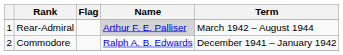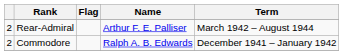 <table class="wikitable">
 <tr>
 <th></th>
 <th>Rank</th>
 <th>Flag</th>
 <th>Name</th>
 <th>Term</th>
 </tr>
 <tr>
 </tr>
 <tr>
-<td>1</td>
+<td>2</td>
 <td>Rear-Admiral</td>
 <td></td>
-<td style="background: lightgrey;"><a href='#'>Arthur F. E. Palliser</a></td>
+<td><a href='#'>Arthur F. E. Palliser</a></td>
 <td>March 1942 – August 1944</td>
 </tr>
 <tr>
 <td>2</td>
 <td>Commodore</td>
 <td></td>
 <td><a href='#'>Ralph A. B. Edwards</a></td>
 <td>December 1941 – January 1942</td>
 </tr>
 <tr>
 </tr>
 </table>
